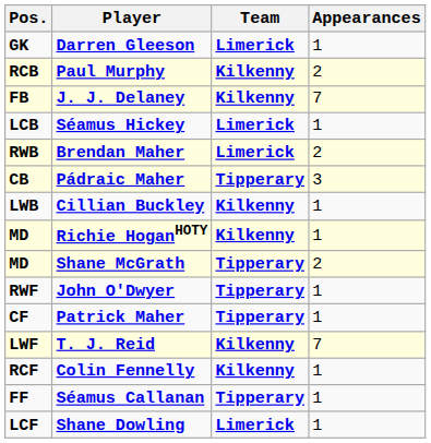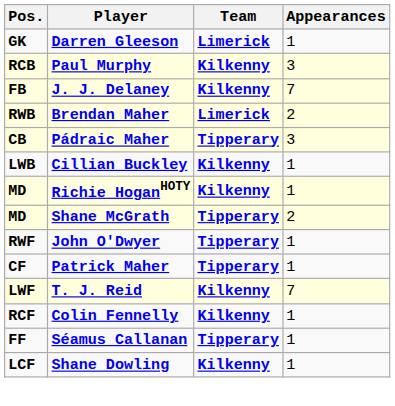 <table class="wikitable">
 <tr>
 <th>Pos.</th>
 <th>Player</th>
 <th>Team</th>
 <th>Appearances</th>
 </tr>
 <tr>
 <td><strong>GK</strong></td>
 <td> <strong><a href='#'>Darren Gleeson</a></strong></td>
 <td><strong><a href='#'>Limerick</a></strong></td>
 <td>1</td>
 </tr>
 <tr bgcolor=#FFFFDD>
 <td><strong>RCB</strong></td>
 <td> <strong><a href='#'>Paul Murphy</a></strong></td>
 <td><strong><a href='#'>Kilkenny</a></strong></td>
-<td>2</td>
+<td>3</td>
 </tr>
 <tr bgcolor=#FFFFDD>
 <td><strong>FB</strong></td>
 <td> <strong><a href='#'>J. J. Delaney</a></strong></td>
 <td><strong><a href='#'>Kilkenny</a></strong></td>
 <td>7</td>
-</tr>
-<tr>
-<td><strong>LCB</strong></td>
-<td> <strong><a href='#'>Séamus Hickey</a></strong></td>
-<td><strong><a href='#'>Limerick</a></strong></td>
-<td>1</td>
 </tr>
 <tr bgcolor=#FFFFDD>
 <td><strong>RWB</strong></td>
 <td> <strong><a href='#'>Brendan Maher</a></strong></td>
 <td><strong><a href='#'>Limerick</a></strong></td>
 <td>2</td>
 </tr>
 <tr bgcolor=#FFFFDD>
 <td><strong>CB</strong></td>
 <td> <strong><a href='#'>Pádraic Maher</a></strong></td>
 <td><strong><a href='#'>Tipperary</a></strong></td>
 <td>3</td>
 </tr>
 <tr>
 <td><strong>LWB</strong></td>
 <td> <strong><a href='#'>Cillian Buckley</a></strong></td>
 <td><strong><a href='#'>Kilkenny</a></strong></td>
 <td>1</td>
 </tr>
 <tr bgcolor=#FFFFDD>
 <td><strong>MD</strong></td>
 <td> <strong><a href='#'>Richie Hogan</a><sup>HOTY</sup></strong></td>
 <td><strong><a href='#'>Kilkenny</a></strong></td>
 <td>1</td>
 </tr>
 <tr bgcolor=#FFFFDD>
 <td><strong>MD</strong></td>
 <td> <strong><a href='#'>Shane McGrath</a></strong></td>
 <td><strong><a href='#'>Tipperary</a></strong></td>
 <td>2</td>
 </tr>
 <tr>
 <td><strong>RWF</strong></td>
 <td> <strong><a href='#'>John O'Dwyer</a></strong></td>
 <td><strong><a href='#'>Tipperary</a></strong></td>
 <td>1</td>
 </tr>
 <tr>
 <td><strong>CF</strong></td>
 <td> <strong><a href='#'>Patrick Maher</a></strong></td>
 <td><strong><a href='#'>Tipperary</a></strong></td>
 <td>1</td>
 </tr>
 <tr bgcolor=#FFFFDD>
 <td><strong>LWF</strong></td>
 <td> <strong><a href='#'>T. J. Reid</a></strong></td>
 <td><strong><a href='#'>Kilkenny</a></strong></td>
 <td>7</td>
 </tr>
 <tr>
 <td><strong>RCF</strong></td>
 <td> <strong><a href='#'>Colin Fennelly</a></strong></td>
 <td><strong><a href='#'>Kilkenny</a></strong></td>
 <td>1</td>
 </tr>
 <tr>
 <td><strong>FF</strong></td>
 <td> <strong><a href='#'>Séamus Callanan</a></strong></td>
 <td><strong><a href='#'>Tipperary</a></strong></td>
 <td>1</td>
 </tr>
 <tr>
 <td><strong>LCF</strong></td>
 <td> <strong><a href='#'>Shane Dowling</a></strong></td>
-<td><strong><a href='#'>Limerick</a></strong></td>
+<td><strong><a href='#'>Kilkenny</a></strong></td>
 <td>1</td>
 </tr>
 </table>
